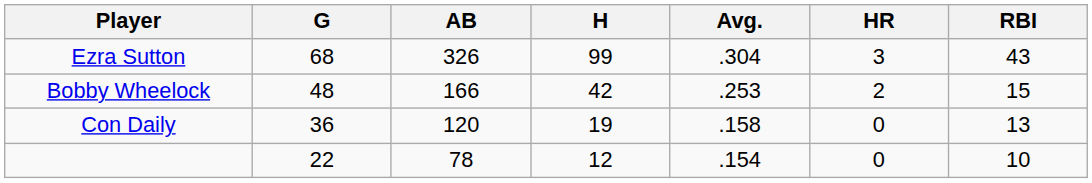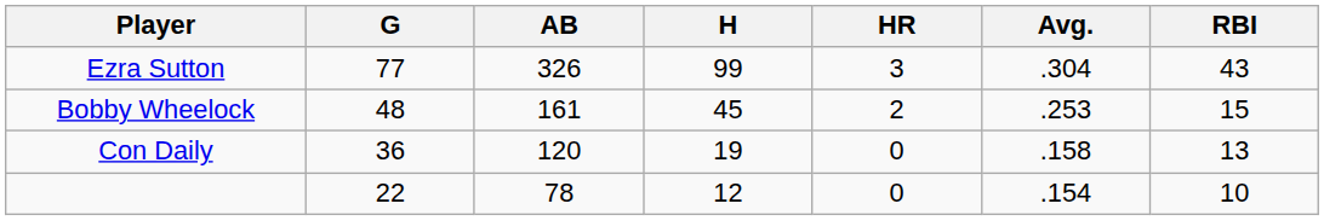 <table class="wikitable sortable">
 <tr>
 <th bgcolor="#DDDDFF" width="16%">Player</th>
 <th bgcolor="#DDDDFF" width="9%">G</th>
 <th bgcolor="#DDDDFF" width="9%">AB</th>
 <th bgcolor="#DDDDFF" width="9%">H</th>
+<th bgcolor="#DDDDFF" width="9%">HR</th>
 <th bgcolor="#DDDDFF" width="9%">Avg.</th>
-<th bgcolor="#DDDDFF" width="9%">HR</th>
 <th bgcolor="#DDDDFF" width="9%">RBI</th>
 </tr>
 <tr align="center">
 <td><a href='#'>Ezra Sutton</a></td>
-<td>68</td>
+<td>77</td>
 <td>326</td>
 <td>99</td>
+<td>3</td>
 <td>.304</td>
-<td>3</td>
 <td>43</td>
 </tr>
 <tr align="center">
 <td><a href='#'>Bobby Wheelock</a></td>
 <td>48</td>
-<td>166</td>
-<td>42</td>
+<td>161</td>
+<td>45</td>
+<td>2</td>
 <td>.253</td>
-<td>2</td>
 <td>15</td>
 </tr>
 <tr align="center">
 <td><a href='#'>Con Daily</a></td>
 <td>36</td>
 <td>120</td>
 <td>19</td>
+<td>0</td>
 <td>.158</td>
-<td>0</td>
 <td>13</td>
 </tr>
 <tr align="center">
 <td></td>
 <td>22</td>
 <td>78</td>
 <td>12</td>
+<td>0</td>
 <td>.154</td>
-<td>0</td>
 <td>10</td>
 </tr>
 </table>
